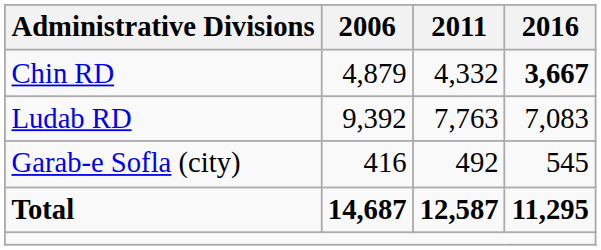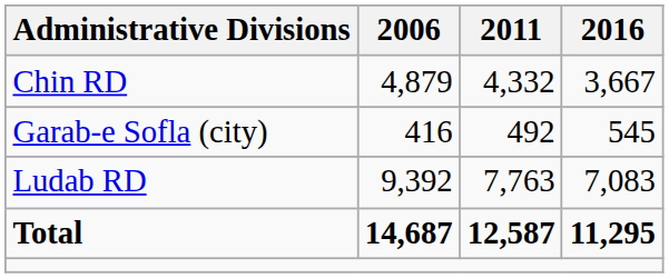 <table class="wikitable">
 <tr>
 <th>Administrative Divisions</th>
 <th>2006</th>
 <th>2011</th>
 <th>2016</th>
 </tr>
 <tr>
 <td><a href='#'>Chin RD</a></td>
 <td style="text-align: right;">4,879</td>
 <td style="text-align: right;">4,332</td>
-<td style="text-align: right;"><strong>3,667</strong></td>
+<td style="text-align: right;">3,667</td>
+</tr>
+<tr>
+<td><a href='#'>Garab-e Sofla</a> (city)</td>
+<td style="text-align: right;">416</td>
+<td style="text-align: right;">492</td>
+<td style="text-align: right;">545</td>
 </tr>
 <tr>
 <td><a href='#'>Ludab RD</a></td>
 <td style="text-align: right;">9,392</td>
 <td style="text-align: right;">7,763</td>
 <td style="text-align: right;">7,083</td>
-</tr>
-<tr>
-<td><a href='#'>Garab-e Sofla</a> (city)</td>
-<td style="text-align: right;">416</td>
-<td style="text-align: right;">492</td>
-<td style="text-align: right;">545</td>
 </tr>
 <tr>
 <td><strong>Total</strong></td>
 <td style="text-align: right;"><strong>14,687</strong></td>
 <td style="text-align: right;"><strong>12,587</strong></td>
 <td style="text-align: right;"><strong>11,295</strong></td>
 </tr>
 <tr>
 <td colspan=4></td>
 </tr>
 </table>
